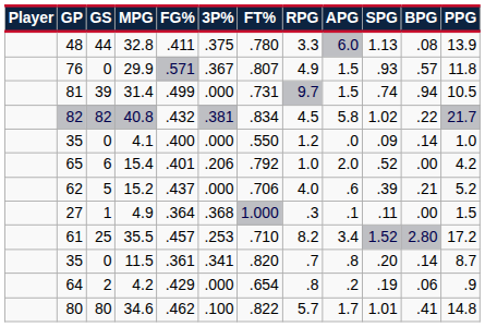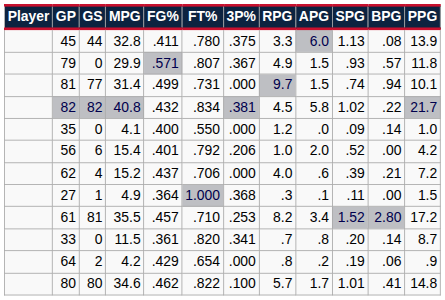 <table class="wikitable sortable" style="text-align:right;">
 <tr>
 <th style="background:#0C2340; color:#FFFFFF; border-top:#C8102E 3px solid; border-bottom:#C8102E 3px solid;">Player</th>
 <th style="background:#0C2340; color:#FFFFFF; border-top:#C8102E 3px solid; border-bottom:#C8102E 3px solid;">GP</th>
 <th style="background:#0C2340; color:#FFFFFF; border-top:#C8102E 3px solid; border-bottom:#C8102E 3px solid;">GS</th>
 <th style="background:#0C2340; color:#FFFFFF; border-top:#C8102E 3px solid; border-bottom:#C8102E 3px solid;">MPG</th>
 <th style="background:#0C2340; color:#FFFFFF; border-top:#C8102E 3px solid; border-bottom:#C8102E 3px solid;">FG%</th>
+<th style="background:#0C2340; color:#FFFFFF; border-top:#C8102E 3px solid; border-bottom:#C8102E 3px solid;">FT%</th>
 <th style="background:#0C2340; color:#FFFFFF; border-top:#C8102E 3px solid; border-bottom:#C8102E 3px solid;">3P%</th>
-<th style="background:#0C2340; color:#FFFFFF; border-top:#C8102E 3px solid; border-bottom:#C8102E 3px solid;">FT%</th>
 <th style="background:#0C2340; color:#FFFFFF; border-top:#C8102E 3px solid; border-bottom:#C8102E 3px solid;">RPG</th>
 <th style="background:#0C2340; color:#FFFFFF; border-top:#C8102E 3px solid; border-bottom:#C8102E 3px solid;">APG</th>
 <th style="background:#0C2340; color:#FFFFFF; border-top:#C8102E 3px solid; border-bottom:#C8102E 3px solid;">SPG</th>
 <th style="background:#0C2340; color:#FFFFFF; border-top:#C8102E 3px solid; border-bottom:#C8102E 3px solid;">BPG</th>
 <th style="background:#0C2340; color:#FFFFFF; border-top:#C8102E 3px solid; border-bottom:#C8102E 3px solid;">PPG</th>
 </tr>
 <tr>
 <td></td>
-<td>48</td>
+<td>45</td>
 <td>44</td>
 <td>32.8</td>
 <td>.411</td>
+<td>.780</td>
 <td>.375</td>
-<td>.780</td>
 <td>3.3</td>
 <td style="background:#BEBFC3;color:#00004d;">6.0</td>
 <td>1.13</td>
 <td>.08</td>
 <td>13.9</td>
 </tr>
 <tr>
 <td></td>
-<td>76</td>
+<td>79</td>
 <td>0</td>
 <td>29.9</td>
 <td style="background:#BEBFC3;color:#00004d;">.571</td>
+<td>.807</td>
 <td>.367</td>
-<td>.807</td>
 <td>4.9</td>
 <td>1.5</td>
 <td>.93</td>
 <td>.57</td>
 <td>11.8</td>
 </tr>
 <tr>
 <td></td>
 <td>81</td>
-<td>39</td>
+<td>77</td>
 <td>31.4</td>
 <td>.499</td>
+<td>.731</td>
 <td>.000</td>
-<td>.731</td>
 <td style="background:#BEBFC3;color:#00004d;">9.7</td>
 <td>1.5</td>
 <td>.74</td>
 <td>.94</td>
-<td>10.5</td>
+<td>10.1</td>
 </tr>
 <tr>
 <td></td>
 <td style="background:#BEBFC3;color:#00004d;">82</td>
 <td style="background:#BEBFC3;color:#00004d;">82</td>
 <td style="background:#BEBFC3;color:#00004d;">40.8</td>
 <td>.432</td>
+<td>.834</td>
 <td style="background:#BEBFC3;color:#00004d;">.381</td>
-<td>.834</td>
 <td>4.5</td>
 <td>5.8</td>
 <td>1.02</td>
 <td>.22</td>
 <td style="background:#BEBFC3;color:#00004d;">21.7</td>
 </tr>
 <tr>
 <td></td>
 <td>35</td>
 <td>0</td>
 <td>4.1</td>
 <td>.400</td>
+<td>.550</td>
 <td>.000</td>
-<td>.550</td>
 <td>1.2</td>
 <td>.0</td>
 <td>.09</td>
 <td>.14</td>
 <td>1.0</td>
 </tr>
 <tr>
 <td></td>
-<td>65</td>
+<td>56</td>
 <td>6</td>
 <td>15.4</td>
 <td>.401</td>
+<td>.792</td>
 <td>.206</td>
-<td>.792</td>
 <td>1.0</td>
 <td>2.0</td>
 <td>.52</td>
 <td>.00</td>
 <td>4.2</td>
 </tr>
 <tr>
 <td></td>
 <td>62</td>
-<td>5</td>
+<td>4</td>
 <td>15.2</td>
 <td>.437</td>
+<td>.706</td>
 <td>.000</td>
-<td>.706</td>
 <td>4.0</td>
 <td>.6</td>
 <td>.39</td>
 <td>.21</td>
-<td>5.2</td>
+<td>7.2</td>
 </tr>
 <tr>
 <td></td>
 <td>27</td>
 <td>1</td>
 <td>4.9</td>
 <td>.364</td>
+<td style="background:#BEBFC3;color:#00004d;">1.000</td>
 <td>.368</td>
-<td style="background:#BEBFC3;color:#00004d;">1.000</td>
 <td>.3</td>
 <td>.1</td>
 <td>.11</td>
 <td>.00</td>
 <td>1.5</td>
 </tr>
 <tr>
 <td></td>
 <td>61</td>
-<td>25</td>
+<td>81</td>
 <td>35.5</td>
 <td>.457</td>
+<td>.710</td>
 <td>.253</td>
-<td>.710</td>
 <td>8.2</td>
 <td>3.4</td>
 <td style="background:#BEBFC3;color:#00004d;">1.52</td>
 <td style="background:#BEBFC3;color:#00004d;">2.80</td>
 <td>17.2</td>
 </tr>
 <tr>
 <td></td>
-<td>35</td>
+<td>33</td>
 <td>0</td>
 <td>11.5</td>
 <td>.361</td>
+<td>.820</td>
 <td>.341</td>
-<td>.820</td>
 <td>.7</td>
 <td>.8</td>
 <td>.20</td>
 <td>.14</td>
 <td>8.7</td>
 </tr>
 <tr>
 <td></td>
 <td>64</td>
 <td>2</td>
 <td>4.2</td>
 <td>.429</td>
+<td>.654</td>
 <td>.000</td>
-<td>.654</td>
 <td>.8</td>
 <td>.2</td>
 <td>.19</td>
 <td>.06</td>
 <td>.9</td>
 </tr>
 <tr>
 <td></td>
 <td>80</td>
 <td>80</td>
 <td>34.6</td>
 <td>.462</td>
+<td>.822</td>
 <td>.100</td>
-<td>.822</td>
 <td>5.7</td>
 <td>1.7</td>
 <td>1.01</td>
 <td>.41</td>
 <td>14.8</td>
 </tr>
 </table>
